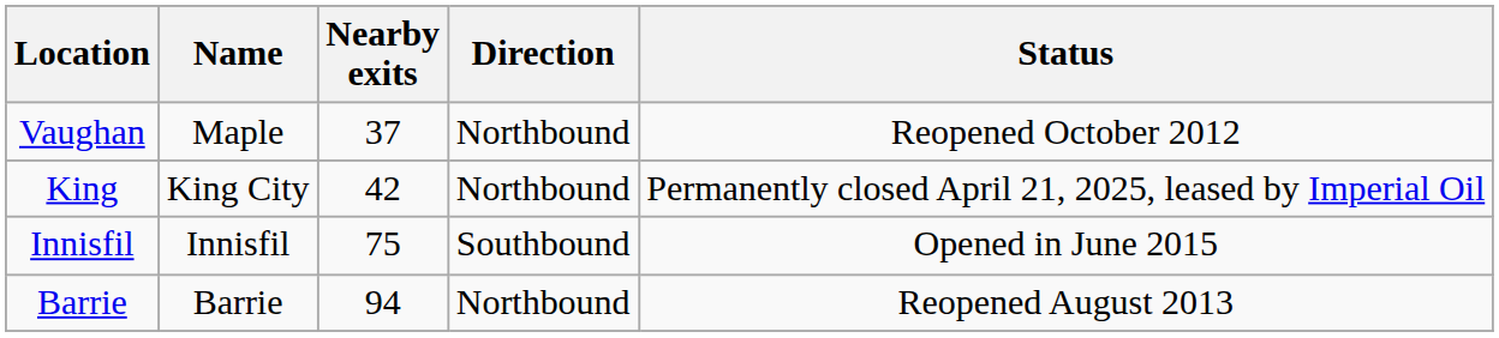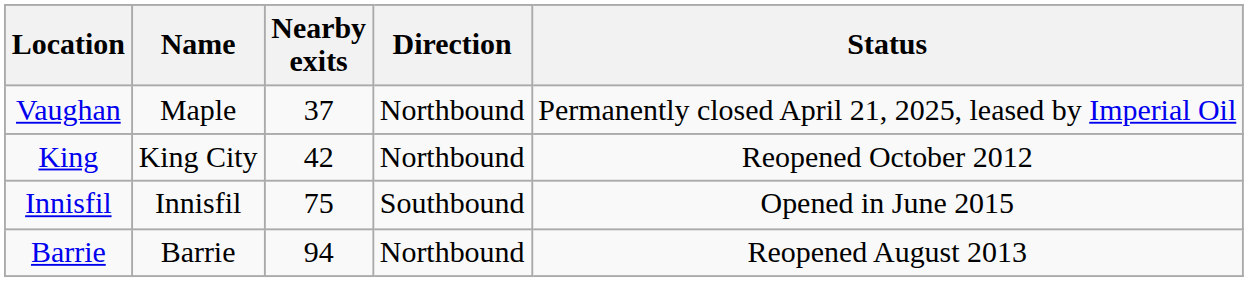 <table class="wikitable" style="text-align: center">
 <tr>
 <th>Location</th>
 <th>Name</th>
 <th>Nearby<br>exits</th>
 <th>Direction</th>
 <th>Status</th>
 </tr>
 <tr>
 <td><a href='#'>Vaughan</a></td>
 <td>Maple</td>
 <td>37</td>
 <td>Northbound</td>
-<td>Reopened October 2012</td>
+<td>Permanently closed April 21, 2025, leased by <a href='#'>Imperial Oil</a></td>
 </tr>
 <tr>
 <td><a href='#'>King</a></td>
 <td>King City</td>
 <td>42</td>
 <td>Northbound</td>
-<td>Permanently closed April 21, 2025, leased by <a href='#'>Imperial Oil</a></td>
+<td>Reopened October 2012</td>
 </tr>
 <tr>
 <td rowspan="1"><a href='#'>Innisfil</a></td>
 <td>Innisfil</td>
 <td>75</td>
 <td>Southbound</td>
 <td>Opened in June 2015</td>
 </tr>
 <tr>
 <td rowspan="1"><a href='#'>Barrie</a></td>
 <td>Barrie</td>
 <td>94</td>
 <td>Northbound</td>
 <td>Reopened August 2013</td>
 </tr>
 </table>
